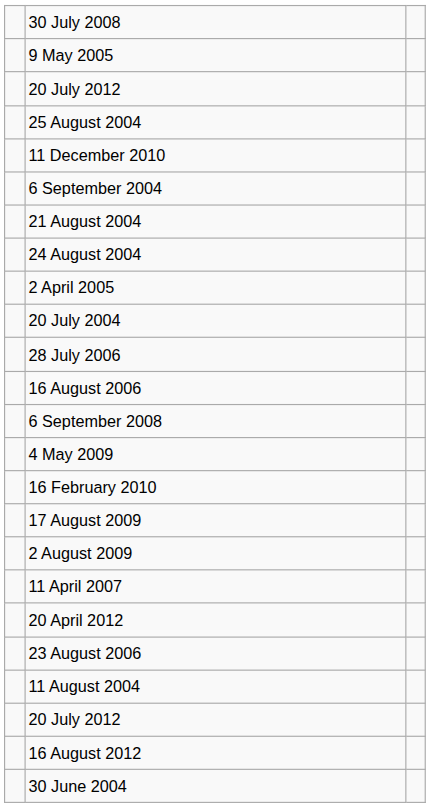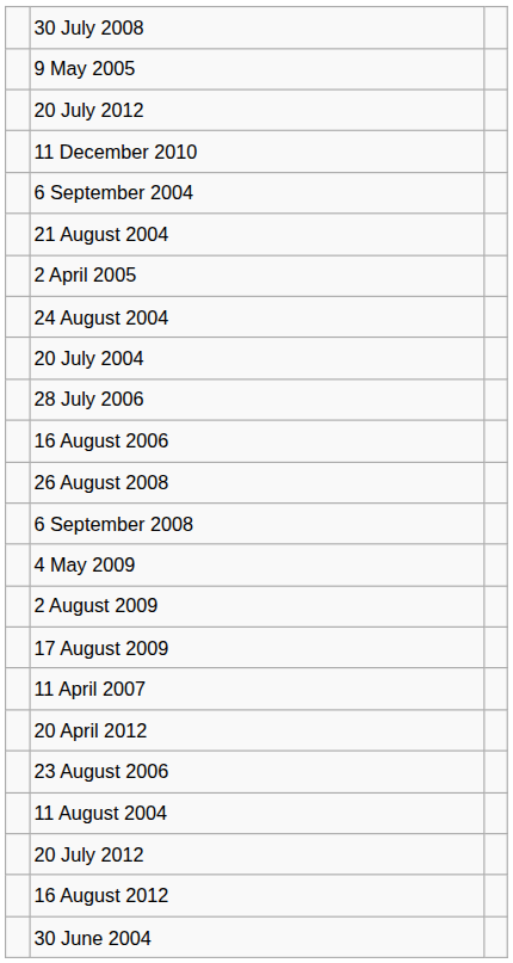 <table class="wikitable" style="font-size: 89%; float: left; width: 26em; margin-right: 1em; height: 700px">
 <tr>
 <td></td>
 <td>30 July 2008</td>
 <td></td>
 </tr>
 <tr>
 <td></td>
 <td>9 May 2005</td>
 <td></td>
 </tr>
 <tr>
 <td></td>
 <td>20 July 2012</td>
-<td></td>
-</tr>
-<tr>
-<td></td>
-<td>25 August 2004</td>
 <td></td>
 </tr>
 <tr>
 <td></td>
 <td>11 December 2010</td>
 <td></td>
 </tr>
 <tr>
 <td></td>
 <td>6 September 2004</td>
 <td></td>
 </tr>
 <tr>
 <td></td>
 <td>21 August 2004</td>
 <td></td>
 </tr>
 <tr>
 <td></td>
-<td>24 August 2004</td>
+<td>2 April 2005</td>
 <td></td>
 </tr>
 <tr>
 <td></td>
-<td>2 April 2005</td>
+<td>24 August 2004</td>
 <td></td>
 </tr>
 <tr>
 <td></td>
 <td>20 July 2004</td>
 <td></td>
 </tr>
 <tr>
 <td></td>
 <td>28 July 2006</td>
 <td></td>
 </tr>
 <tr>
 <td></td>
 <td>16 August 2006</td>
 <td></td>
 </tr>
 <tr>
 <td></td>
+<td>26 August 2008</td>
+<td></td>
+</tr>
+<tr>
+<td></td>
 <td>6 September 2008</td>
 <td></td>
 </tr>
 <tr>
 <td></td>
 <td>4 May 2009</td>
 <td></td>
 </tr>
 <tr>
 <td></td>
-<td>16 February 2010</td>
+<td>2 August 2009</td>
 <td></td>
 </tr>
 <tr>
 <td></td>
 <td>17 August 2009</td>
-<td></td>
-</tr>
-<tr>
-<td></td>
-<td>2 August 2009</td>
 <td></td>
 </tr>
 <tr>
 <td></td>
 <td>11 April 2007</td>
 <td></td>
 </tr>
 <tr>
 <td></td>
 <td>20 April 2012</td>
 <td></td>
 </tr>
 <tr>
 <td></td>
 <td>23 August 2006</td>
 <td></td>
 </tr>
 <tr>
 <td></td>
 <td>11 August 2004</td>
 <td></td>
 </tr>
 <tr>
 <td></td>
 <td>20 July 2012</td>
 <td></td>
 </tr>
 <tr>
 <td></td>
 <td>16 August 2012</td>
 <td></td>
 </tr>
 <tr>
 <td></td>
 <td>30 June 2004</td>
 <td></td>
 </tr>
 </table>
